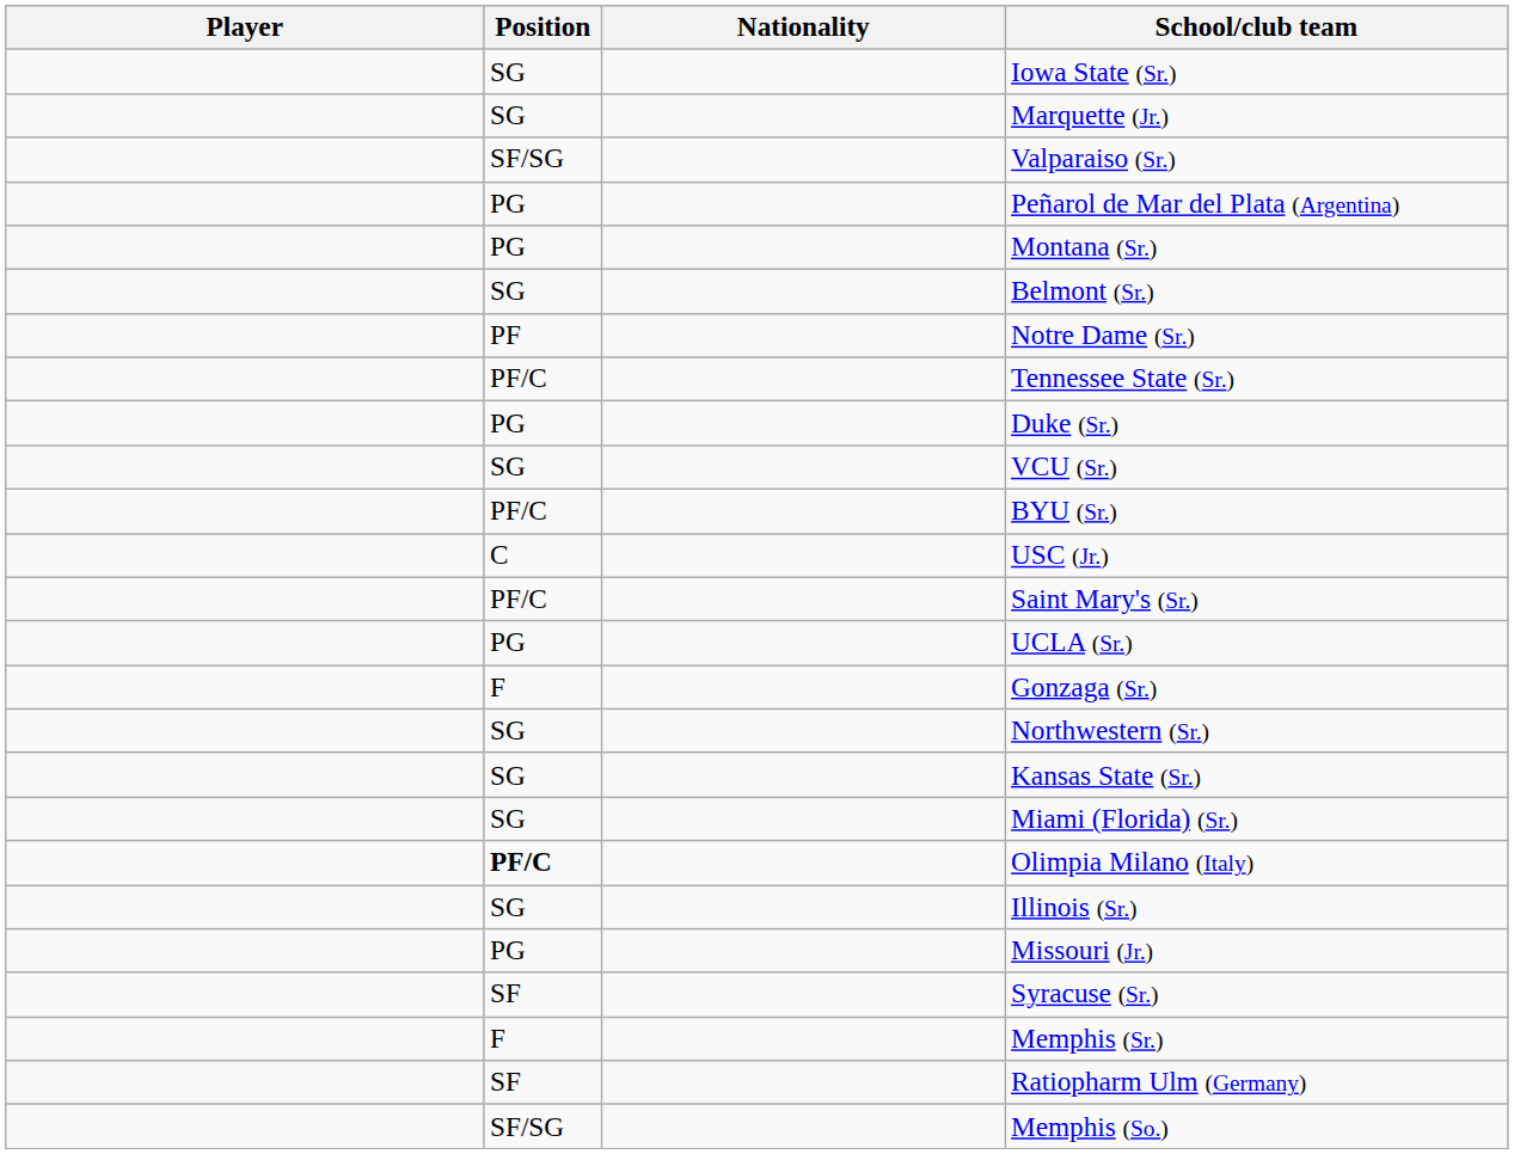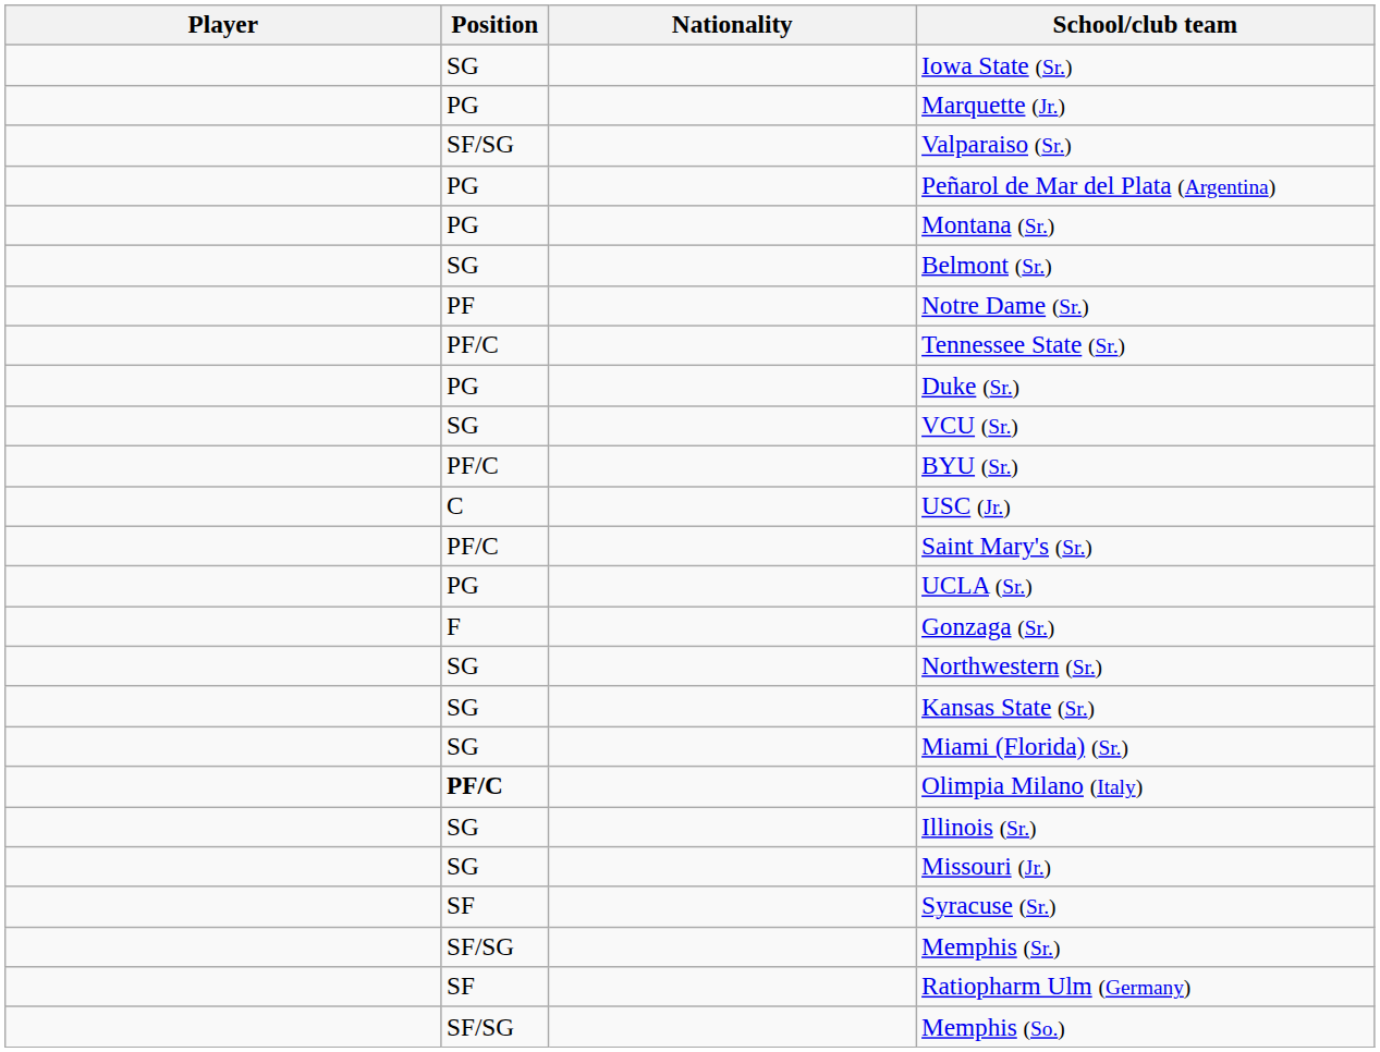 <table class="wikitable sortable">
 <tr>
 <th style="width:19%;">Player</th>
 <th style="width:1%;">Position</th>
 <th style="width:16%;">Nationality</th>
 <th style="width:20%;">School/club team</th>
 </tr>
 <tr>
 <td></td>
 <td>SG</td>
 <td></td>
 <td><a href='#'>Iowa State</a> <small>(<a href='#'>Sr.</a>)</small></td>
 </tr>
 <tr>
 <td></td>
-<td>SG</td>
+<td>PG</td>
 <td></td>
 <td><a href='#'>Marquette</a> <small>(<a href='#'>Jr.</a>)</small></td>
 </tr>
 <tr>
 <td></td>
 <td>SF/SG</td>
 <td></td>
 <td><a href='#'>Valparaiso</a> <small>(<a href='#'>Sr.</a>)</small></td>
 </tr>
 <tr>
 <td></td>
 <td>PG</td>
 <td></td>
 <td><a href='#'>Peñarol de Mar del Plata</a> <small>(<a href='#'>Argentina</a>)</small></td>
 </tr>
 <tr>
 <td></td>
 <td>PG</td>
 <td></td>
 <td><a href='#'>Montana</a> <small>(<a href='#'>Sr.</a>)</small></td>
 </tr>
 <tr>
 <td></td>
 <td>SG</td>
 <td></td>
 <td><a href='#'>Belmont</a> <small>(<a href='#'>Sr.</a>)</small></td>
 </tr>
 <tr>
 <td></td>
 <td>PF</td>
 <td></td>
 <td><a href='#'>Notre Dame</a> <small>(<a href='#'>Sr.</a>)</small></td>
 </tr>
 <tr>
 <td></td>
 <td>PF/C</td>
 <td></td>
 <td><a href='#'>Tennessee State</a> <small>(<a href='#'>Sr.</a>)</small></td>
 </tr>
 <tr>
 <td></td>
 <td>PG</td>
 <td></td>
 <td><a href='#'>Duke</a> <small>(<a href='#'>Sr.</a>)</small></td>
 </tr>
 <tr>
 <td></td>
 <td>SG</td>
 <td></td>
 <td><a href='#'>VCU</a> <small>(<a href='#'>Sr.</a>)</small></td>
 </tr>
 <tr>
 <td></td>
 <td>PF/C</td>
 <td></td>
 <td><a href='#'>BYU</a> <small>(<a href='#'>Sr.</a>)</small></td>
 </tr>
 <tr>
 <td></td>
 <td>C</td>
 <td></td>
 <td><a href='#'>USC</a> <small>(<a href='#'>Jr.</a>)</small></td>
 </tr>
 <tr>
 <td></td>
 <td>PF/C</td>
 <td></td>
 <td><a href='#'>Saint Mary's</a> <small>(<a href='#'>Sr.</a>)</small></td>
 </tr>
 <tr>
 <td></td>
 <td>PG</td>
 <td></td>
 <td><a href='#'>UCLA</a> <small>(<a href='#'>Sr.</a>)</small></td>
 </tr>
 <tr>
 <td></td>
 <td>F</td>
 <td></td>
 <td><a href='#'>Gonzaga</a> <small>(<a href='#'>Sr.</a>)</small></td>
 </tr>
 <tr>
 <td></td>
 <td>SG</td>
 <td></td>
 <td><a href='#'>Northwestern</a> <small>(<a href='#'>Sr.</a>)</small></td>
 </tr>
 <tr>
 <td></td>
 <td>SG</td>
 <td></td>
 <td><a href='#'>Kansas State</a> <small>(<a href='#'>Sr.</a>)</small></td>
 </tr>
 <tr>
 <td></td>
 <td>SG</td>
 <td></td>
 <td><a href='#'>Miami (Florida)</a> <small>(<a href='#'>Sr.</a>)</small></td>
 </tr>
 <tr>
 <td></td>
 <td><strong>PF/C</strong></td>
 <td></td>
 <td><a href='#'>Olimpia Milano</a> <small>(<a href='#'>Italy</a>)</small></td>
 </tr>
 <tr>
 <td></td>
 <td>SG</td>
 <td></td>
 <td><a href='#'>Illinois</a> <small>(<a href='#'>Sr.</a>)</small></td>
 </tr>
 <tr>
 <td></td>
-<td>PG</td>
+<td>SG</td>
 <td></td>
 <td><a href='#'>Missouri</a> <small>(<a href='#'>Jr.</a>)</small></td>
 </tr>
 <tr>
 <td></td>
 <td>SF</td>
 <td></td>
 <td><a href='#'>Syracuse</a> <small>(<a href='#'>Sr.</a>)</small></td>
 </tr>
 <tr>
 <td></td>
-<td>F</td>
+<td>SF/SG</td>
 <td></td>
 <td><a href='#'>Memphis</a> <small>(<a href='#'>Sr.</a>)</small></td>
 </tr>
 <tr>
 <td></td>
 <td>SF</td>
 <td></td>
 <td><a href='#'>Ratiopharm Ulm</a> <small>(<a href='#'>Germany</a>)</small></td>
 </tr>
 <tr>
 <td></td>
 <td>SF/SG</td>
 <td></td>
 <td><a href='#'>Memphis</a> <small>(<a href='#'>So.</a>)</small></td>
 </tr>
 </table>
